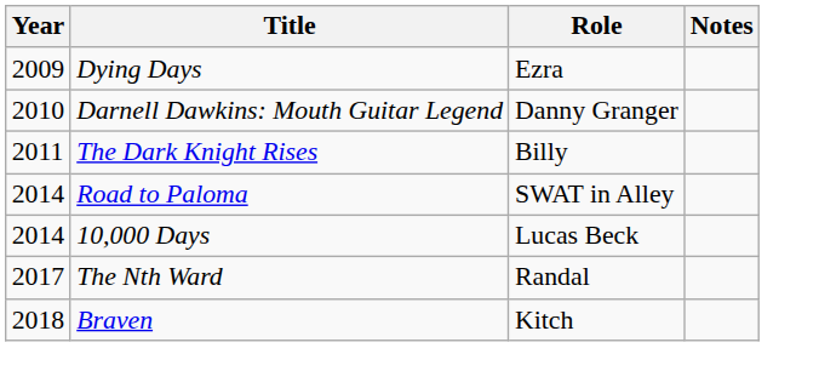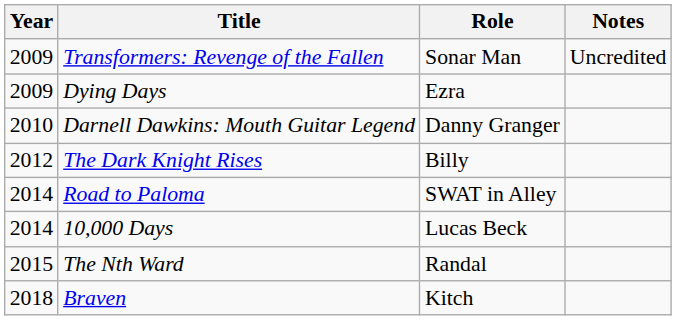 <table class="wikitable sortable">
 <tr>
 <th>Year</th>
 <th>Title</th>
 <th>Role</th>
 <th>Notes</th>
+</tr>
+<tr>
+<td>2009</td>
+<td><em><a href='#'>Transformers: Revenge of the Fallen</a></em></td>
+<td>Sonar Man</td>
+<td>Uncredited</td>
 </tr>
 <tr>
 <td>2009</td>
 <td><em>Dying Days</em></td>
 <td>Ezra</td>
 <td></td>
 </tr>
 <tr>
 <td>2010</td>
 <td><em>Darnell Dawkins: Mouth Guitar Legend</em></td>
 <td>Danny Granger</td>
 <td></td>
 </tr>
 <tr>
-<td>2011</td>
+<td>2012</td>
 <td><em><a href='#'>The Dark Knight Rises</a></em></td>
 <td>Billy</td>
 <td></td>
 </tr>
 <tr>
 <td>2014</td>
 <td><em><a href='#'>Road to Paloma</a></em></td>
 <td>SWAT in Alley</td>
 <td></td>
 </tr>
 <tr>
 <td>2014</td>
 <td><em>10,000 Days</em></td>
 <td>Lucas Beck</td>
 <td></td>
 </tr>
 <tr>
-<td>2017</td>
+<td>2015</td>
 <td><em>The Nth Ward</em></td>
 <td>Randal</td>
 <td></td>
 </tr>
 <tr>
 <td>2018</td>
 <td><em><a href='#'>Braven</a></em></td>
 <td>Kitch</td>
 <td></td>
 </tr>
 </table>
